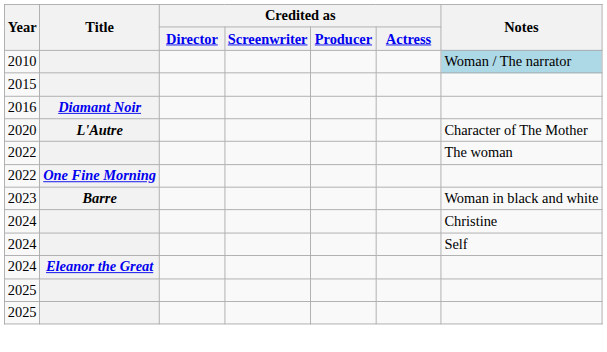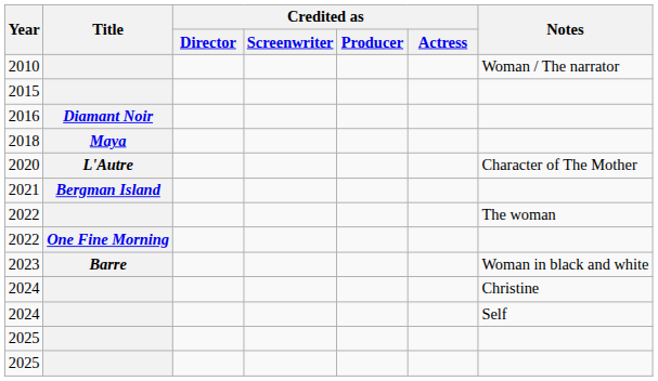 <table class="wikitable plainrowheaders">
 <tr>
 <th scope="col" rowspan="2">Year</th>
 <th rowspan="2" scope="col">Title</th>
 <th scope="col" colspan="4">Credited as</th>
 <th scope="col" rowspan="2" class="unsortable">Notes</th>
 </tr>
 <tr>
 <th width="65"><a href='#'>Director</a></th>
 <th width="65"><a href='#'>Screenwriter</a></th>
 <th width="65"><a href='#'>Producer</a></th>
 <th width="65"><a href='#'>Actress</a></th>
 </tr>
 <tr>
 <td>2010</td>
 <th scope="row"><em></em></th>
 <td></td>
 <td></td>
 <td></td>
 <td></td>
-<td style="background: lightblue; text-align:left">Woman / The narrator</td>
+<td style="text-align:left">Woman / The narrator</td>
 </tr>
 <tr>
 <td>2015</td>
 <th scope="row"><em></em></th>
 <td></td>
 <td></td>
 <td></td>
 <td></td>
 <td style="text-align:left"></td>
 </tr>
 <tr>
 <td>2016</td>
 <th scope="row"><em><a href='#'>Diamant Noir</a></em></th>
 <td></td>
 <td></td>
 <td></td>
 <td></td>
 <td style="text-align:left"></td>
 </tr>
 <tr>
+<td>2018</td>
+<th scope="row"><em><a href='#'>Maya</a></em></th>
+<td></td>
+<td></td>
+<td></td>
+<td></td>
+<td style="text-align:left"></td>
+</tr>
+<tr>
 <td>2020</td>
 <th scope="row"><em>L'Autre</em></th>
 <td></td>
 <td></td>
 <td></td>
 <td></td>
 <td style="text-align:left">Character of The Mother</td>
+</tr>
+<tr>
+<td>2021</td>
+<th scope="row"><em><a href='#'>Bergman Island</a></em></th>
+<td></td>
+<td></td>
+<td></td>
+<td></td>
+<td style="text-align:left"></td>
 </tr>
 <tr>
 <td>2022</td>
 <th scope="row"><em></em></th>
 <td></td>
 <td></td>
 <td></td>
 <td></td>
 <td style="text-align:left">The woman</td>
 </tr>
 <tr>
 <td>2022</td>
 <th scope="row"><em><a href='#'>One Fine Morning</a></em></th>
 <td></td>
 <td></td>
 <td></td>
 <td></td>
 <td style="text-align:left"></td>
 </tr>
 <tr>
 <td>2023</td>
 <th scope="row"><em>Barre</em></th>
 <td></td>
 <td></td>
 <td></td>
 <td></td>
 <td style="text-align:left">Woman in black and white</td>
 </tr>
 <tr>
 <td>2024</td>
 <th scope="row"><em></em></th>
 <td></td>
 <td></td>
 <td></td>
 <td></td>
 <td style="text-align:left">Christine</td>
 </tr>
 <tr>
 <td>2024</td>
 <th scope="row"><em></em></th>
 <td></td>
 <td></td>
 <td></td>
 <td></td>
 <td style="text-align:left">Self</td>
 </tr>
 <tr>
-<td>2024</td>
-<th scope="row"><em><a href='#'>Eleanor the Great</a></em></th>
-<td></td>
-<td></td>
-<td></td>
-<td></td>
-<td style="text-align:left"></td>
-</tr>
-<tr>
 <td>2025</td>
 <th scope="row"><em></em></th>
 <td></td>
 <td></td>
 <td></td>
 <td></td>
 <td style="text-align:left"></td>
 </tr>
 <tr>
 <td>2025</td>
 <th scope="row"><em></em></th>
 <td></td>
 <td></td>
 <td></td>
 <td></td>
 <td style="text-align:left"></td>
 </tr>
 </table>
